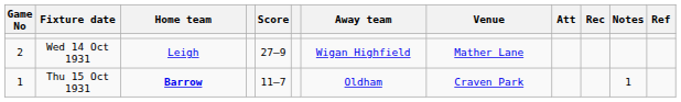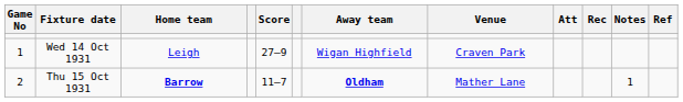 <table class="wikitable" style="text-align:center;">
 <tr>
 <th width=20 abbr="No">Game No</th>
 <th width=100 abbr="Date">Fixture date</th>
 <th width=150 abbr="Home team">Home team</th>
 <th width=5 abbr="space"></th>
 <th width=20 abbr="Score">Score</th>
 <th width=5 abbr="space"></th>
 <th width=150 abbr="Away team">Away team</th>
 <th width=150 abbr="Venue">Venue</th>
 <th width=30 abbr="Att">Att</th>
 <th width=30 abbr="Rec">Rec</th>
 <th width=20 abbr="Notes">Notes</th>
 <th width=30 abbr="Ref">Ref</th>
 </tr>
 <tr>
 <td></td>
 <td></td>
 <td></td>
 <td></td>
 <td></td>
 <td></td>
 <td></td>
 <td></td>
 <td></td>
 <td></td>
 <td></td>
 </tr>
 <tr>
-<td>2</td>
+<td>1</td>
 <td>Wed 14 Oct 1931</td>
 <td><a href='#'>Leigh</a></td>
 <td></td>
 <td>27–9</td>
 <td></td>
 <td><a href='#'>Wigan Highfield</a></td>
-<td><a href='#'>Mather Lane</a></td>
+<td><a href='#'>Craven Park</a></td>
 <td></td>
 <td></td>
 <td></td>
 <td></td>
 </tr>
 <tr>
-<td>1</td>
+<td>2</td>
 <td>Thu 15 Oct 1931</td>
 <td><strong><a href='#'>Barrow</a></strong></td>
 <td></td>
 <td>11–7</td>
 <td></td>
-<td><a href='#'>Oldham</a></td>
-<td><a href='#'>Craven Park</a></td>
+<td><strong><a href='#'>Oldham</a></strong></td>
+<td><a href='#'>Mather Lane</a></td>
 <td></td>
 <td></td>
 <td>1</td>
 <td></td>
 </tr>
 </table>
